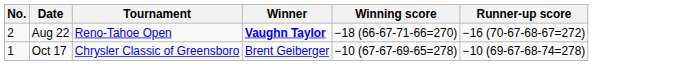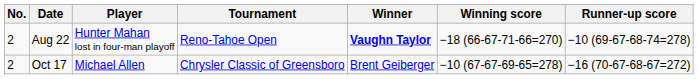 <table class="wikitable" style="font-size:95%;">
 <tr>
 <th>No.</th>
 <th>Date</th>
+<th>Player</th>
 <th>Tournament</th>
 <th>Winner</th>
 <th>Winning score</th>
 <th>Runner-up score</th>
 </tr>
 <tr>
 <td>2</td>
 <td>Aug 22</td>
+<td> <a href='#'>Hunter Mahan</a><br><small>lost in four-man playoff</small></td>
 <td><a href='#'>Reno-Tahoe Open</a></td>
 <td><strong> <a href='#'>Vaughn Taylor</a></strong></td>
 <td>−18 (66-67-71-66=270)</td>
-<td>−16 (70-67-68-67=272)</td>
+<td>−10 (69-67-68-74=278)</td>
 </tr>
 <tr>
-<td>1</td>
+<td>2</td>
 <td>Oct 17</td>
+<td> <a href='#'>Michael Allen</a></td>
 <td><a href='#'>Chrysler Classic of Greensboro</a></td>
 <td> <a href='#'>Brent Geiberger</a></td>
 <td>−10 (67-67-69-65=278)</td>
-<td>−10 (69-67-68-74=278)</td>
+<td>−16 (70-67-68-67=272)</td>
 </tr>
 </table>
